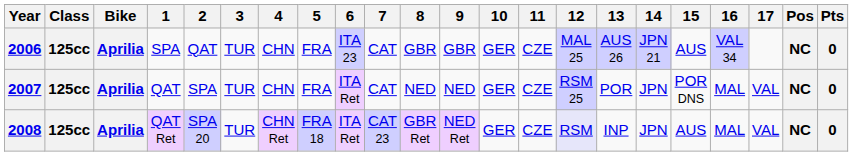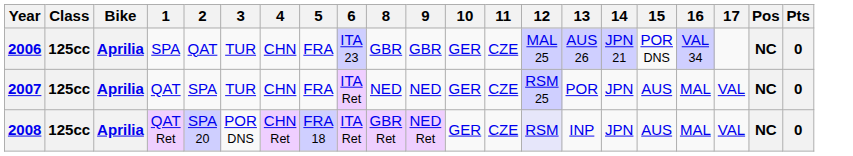 <table class="wikitable" style="text-align:center">
 <tr>
 <th>Year</th>
 <th>Class</th>
 <th>Bike</th>
 <th>1</th>
 <th>2</th>
 <th>3</th>
 <th>4</th>
 <th>5</th>
 <th>6</th>
-<th>7</th>
 <th>8</th>
 <th>9</th>
 <th>10</th>
 <th>11</th>
 <th>12</th>
 <th>13</th>
 <th>14</th>
 <th>15</th>
 <th>16</th>
 <th>17</th>
 <th>Pos</th>
 <th>Pts</th>
 </tr>
 <tr>
 <th align="left"><a href='#'>2006</a></th>
 <th align="left">125cc</th>
 <th align="left"><a href='#'>Aprilia</a></th>
 <td><a href='#'>SPA</a></td>
 <td><a href='#'>QAT</a></td>
 <td><a href='#'>TUR</a></td>
 <td><a href='#'>CHN</a></td>
 <td><a href='#'>FRA</a></td>
 <td style="background:#CFCFFF;"><a href='#'>ITA</a><br><small>23</small></td>
-<td><a href='#'>CAT</a></td>
 <td><a href='#'>GBR</a></td>
 <td><a href='#'>GBR</a></td>
 <td><a href='#'>GER</a></td>
 <td><a href='#'>CZE</a></td>
 <td style="background:#CFCFFF;"><a href='#'>MAL</a><br><small>25</small></td>
 <td style="background:#CFCFFF;"><a href='#'>AUS</a><br><small>26</small></td>
 <td style="background:#CFCFFF;"><a href='#'>JPN</a><br><small>21</small></td>
-<td><a href='#'>AUS</a></td>
+<td><a href='#'>POR</a><br><small>DNS</small></td>
 <td style="background:#CFCFFF;"><a href='#'>VAL</a><br><small>34</small></td>
 <td></td>
 <th>NC</th>
 <th>0</th>
 </tr>
 <tr>
 <th align="left"><a href='#'>2007</a></th>
 <th align="left">125cc</th>
 <th align="left"><a href='#'>Aprilia</a></th>
 <td><a href='#'>QAT</a></td>
 <td><a href='#'>SPA</a></td>
 <td><a href='#'>TUR</a></td>
 <td><a href='#'>CHN</a></td>
 <td><a href='#'>FRA</a></td>
 <td style="background:#EFCFFF;"><a href='#'>ITA</a><br><small>Ret</small></td>
-<td><a href='#'>CAT</a></td>
 <td><a href='#'>NED</a></td>
 <td><a href='#'>NED</a></td>
 <td><a href='#'>GER</a></td>
 <td><a href='#'>CZE</a></td>
 <td style="background:#CFCFFF;"><a href='#'>RSM</a><br><small>25</small></td>
 <td><a href='#'>POR</a></td>
 <td><a href='#'>JPN</a></td>
-<td><a href='#'>POR</a><br><small>DNS</small></td>
+<td><a href='#'>AUS</a></td>
 <td><a href='#'>MAL</a></td>
 <td><a href='#'>VAL</a></td>
 <th>NC</th>
 <th>0</th>
 </tr>
 <tr>
 <th align="left"><a href='#'>2008</a></th>
 <th align="left">125cc</th>
 <th align="left"><a href='#'>Aprilia</a></th>
 <td style="background:#EFCFFF;"><a href='#'>QAT</a><br><small>Ret</small></td>
 <td style="background:#CFCFFF;"><a href='#'>SPA</a><br><small>20</small></td>
-<td><a href='#'>TUR</a></td>
+<td><a href='#'>POR</a><br><small>DNS</small></td>
 <td style="background:#EFCFFF;"><a href='#'>CHN</a><br><small>Ret</small></td>
 <td style="background:#CFCFFF;"><a href='#'>FRA</a><br><small>18</small></td>
 <td style="background:#EFCFFF;"><a href='#'>ITA</a><br><small>Ret</small></td>
-<td style="background:#CFCFFF;"><a href='#'>CAT</a><br><small>23</small></td>
 <td style="background:#EFCFFF;"><a href='#'>GBR</a><br><small>Ret</small></td>
 <td style="background:#EFCFFF;"><a href='#'>NED</a><br><small>Ret</small></td>
 <td><a href='#'>GER</a></td>
 <td><a href='#'>CZE</a></td>
 <td style="background: lavender;"><a href='#'>RSM</a></td>
 <td><a href='#'>INP</a></td>
 <td><a href='#'>JPN</a></td>
 <td><a href='#'>AUS</a></td>
 <td><a href='#'>MAL</a></td>
 <td><a href='#'>VAL</a></td>
 <th>NC</th>
 <th>0</th>
 </tr>
 </table>
